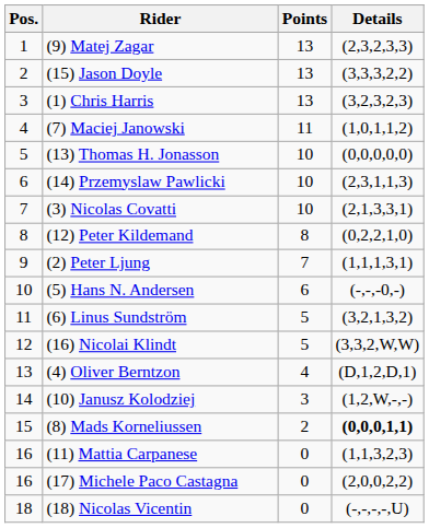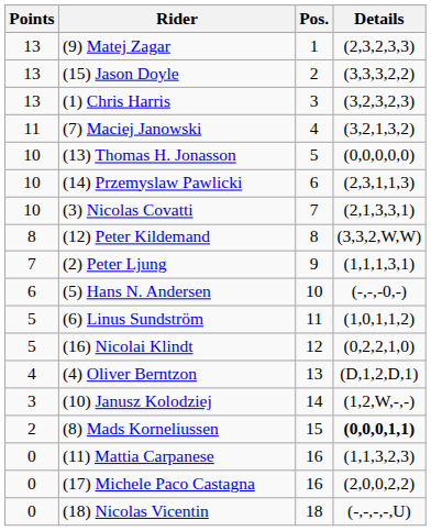 <table class=wikitable style="font-size:93%;">
 <tr>
+<th width=40px>Points</th>
+<th width=200px>Rider</th>
 <th width=25px>Pos.</th>
-<th width=200px>Rider</th>
-<th width=40px>Points</th>
 <th width=70px>Details</th>
 </tr>
 <tr align=center>
+<td>13</td>
+<td align=left> (9) <a href='#'>Matej Zagar</a></td>
 <td>1</td>
-<td align=left> (9) <a href='#'>Matej Zagar</a></td>
-<td>13</td>
 <td>(2,3,2,3,3)</td>
 </tr>
 <tr align=center >
+<td>13</td>
+<td align=left> (15) <a href='#'>Jason Doyle</a></td>
 <td>2</td>
-<td align=left> (15) <a href='#'>Jason Doyle</a></td>
-<td>13</td>
 <td>(3,3,3,2,2)</td>
 </tr>
 <tr align=center >
+<td>13</td>
+<td align=left> (1) <a href='#'>Chris Harris</a></td>
 <td>3</td>
-<td align=left> (1) <a href='#'>Chris Harris</a></td>
-<td>13</td>
 <td>(3,2,3,2,3)</td>
 </tr>
 <tr align=center >
+<td>11</td>
+<td align=left> (7) <a href='#'>Maciej Janowski</a></td>
 <td>4</td>
-<td align=left> (7) <a href='#'>Maciej Janowski</a></td>
-<td>11</td>
-<td>(1,0,1,1,2)</td>
+<td>(3,2,1,3,2)</td>
 </tr>
 <tr align=center>
+<td>10</td>
+<td align=left> (13) <a href='#'>Thomas H. Jonasson</a></td>
 <td>5</td>
-<td align=left> (13) <a href='#'>Thomas H. Jonasson</a></td>
-<td>10</td>
 <td>(0,0,0,0,0)</td>
 </tr>
 <tr align=center>
+<td>10</td>
+<td align=left> (14) <a href='#'>Przemyslaw Pawlicki</a></td>
 <td>6</td>
-<td align=left> (14) <a href='#'>Przemyslaw Pawlicki</a></td>
-<td>10</td>
 <td>(2,3,1,1,3)</td>
 </tr>
 <tr align=center>
+<td>10</td>
+<td align=left> (3) <a href='#'>Nicolas Covatti</a></td>
 <td>7</td>
-<td align=left> (3) <a href='#'>Nicolas Covatti</a></td>
-<td>10</td>
 <td>(2,1,3,3,1)</td>
 </tr>
 <tr align=center>
 <td>8</td>
 <td align=left> (12) <a href='#'>Peter Kildemand</a></td>
 <td>8</td>
+<td>(3,3,2,W,W)</td>
+</tr>
+<tr align=center>
+<td>7</td>
+<td align=left> (2) <a href='#'>Peter Ljung</a></td>
+<td>9</td>
+<td>(1,1,1,3,1)</td>
+</tr>
+<tr align=center>
+<td>6</td>
+<td align=left> (5) <a href='#'>Hans N. Andersen</a></td>
+<td>10</td>
+<td>(-,-,-0,-)</td>
+</tr>
+<tr align=center>
+<td>5</td>
+<td align=left> (6) <a href='#'>Linus Sundström</a></td>
+<td>11</td>
+<td>(1,0,1,1,2)</td>
+</tr>
+<tr align=center>
+<td>5</td>
+<td align=left> (16) <a href='#'>Nicolai Klindt</a></td>
+<td>12</td>
 <td>(0,2,2,1,0)</td>
 </tr>
 <tr align=center>
-<td>9</td>
-<td align=left> (2) <a href='#'>Peter Ljung</a></td>
-<td>7</td>
-<td>(1,1,1,3,1)</td>
-</tr>
-<tr align=center>
-<td>10</td>
-<td align=left> (5) <a href='#'>Hans N. Andersen</a></td>
-<td>6</td>
-<td>(-,-,-0,-)</td>
-</tr>
-<tr align=center>
-<td>11</td>
-<td align=left> (6) <a href='#'>Linus Sundström</a></td>
-<td>5</td>
-<td>(3,2,1,3,2)</td>
-</tr>
-<tr align=center>
-<td>12</td>
-<td align=left> (16) <a href='#'>Nicolai Klindt</a></td>
-<td>5</td>
-<td>(3,3,2,W,W)</td>
-</tr>
-<tr align=center>
+<td>4</td>
+<td align=left> (4) <a href='#'>Oliver Berntzon</a></td>
 <td>13</td>
-<td align=left> (4) <a href='#'>Oliver Berntzon</a></td>
-<td>4</td>
 <td>(D,1,2,D,1)</td>
 </tr>
 <tr align=center>
+<td>3</td>
+<td align=left> (10) <a href='#'>Janusz Kolodziej</a></td>
 <td>14</td>
-<td align=left> (10) <a href='#'>Janusz Kolodziej</a></td>
-<td>3</td>
 <td>(1,2,W,-,-)</td>
 </tr>
 <tr align=center>
+<td>2</td>
+<td align=left> (8) <a href='#'>Mads Korneliussen</a></td>
 <td>15</td>
-<td align=left> (8) <a href='#'>Mads Korneliussen</a></td>
-<td>2</td>
 <td><strong>(0,0,0,1,1)</strong></td>
 </tr>
 <tr align=center>
+<td>0</td>
+<td align=left> (11) <a href='#'>Mattia Carpanese</a></td>
 <td>16</td>
-<td align=left> (11) <a href='#'>Mattia Carpanese</a></td>
-<td>0</td>
 <td>(1,1,3,2,3)</td>
 </tr>
 <tr align=center>
+<td>0</td>
+<td align=left> (17) <a href='#'>Michele Paco Castagna</a></td>
 <td>16</td>
-<td align=left> (17) <a href='#'>Michele Paco Castagna</a></td>
-<td>0</td>
 <td>(2,0,0,2,2)</td>
 </tr>
 <tr align=center>
+<td>0</td>
+<td align=left> (18) <a href='#'>Nicolas Vicentin</a></td>
 <td>18</td>
-<td align=left> (18) <a href='#'>Nicolas Vicentin</a></td>
-<td>0</td>
 <td>(-,-,-,-,U)</td>
 </tr>
 </table>
